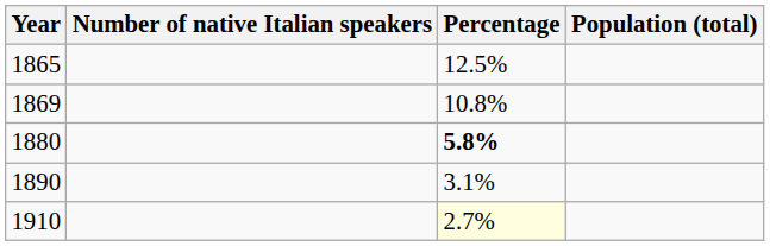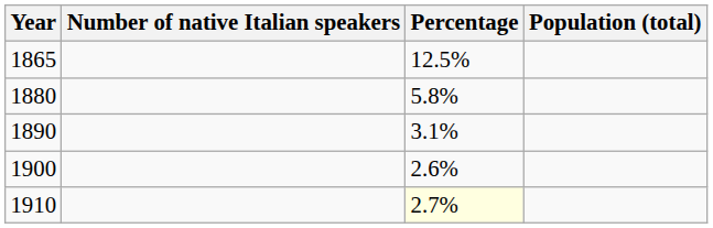 <table class="wikitable">
 <tr>
 <th>Year</th>
 <th>Number of native Italian speakers</th>
 <th>Percentage</th>
 <th>Population (total)</th>
 </tr>
 <tr>
 <td>1865</td>
 <td></td>
 <td>12.5%</td>
 <td></td>
 </tr>
 <tr>
-<td>1869</td>
-<td></td>
-<td>10.8%</td>
-<td></td>
-</tr>
-<tr>
 <td>1880</td>
 <td></td>
-<td><strong>5.8%</strong></td>
+<td>5.8%</td>
 <td></td>
 </tr>
 <tr>
 <td>1890</td>
 <td></td>
 <td>3.1%</td>
 <td></td>
 </tr>
 <tr>
+<td>1900</td>
+<td></td>
+<td>2.6%</td>
+<td></td>
+</tr>
+<tr>
 <td>1910</td>
 <td></td>
 <td style="background: lightyellow;">2.7%</td>
 <td></td>
 </tr>
 </table>
